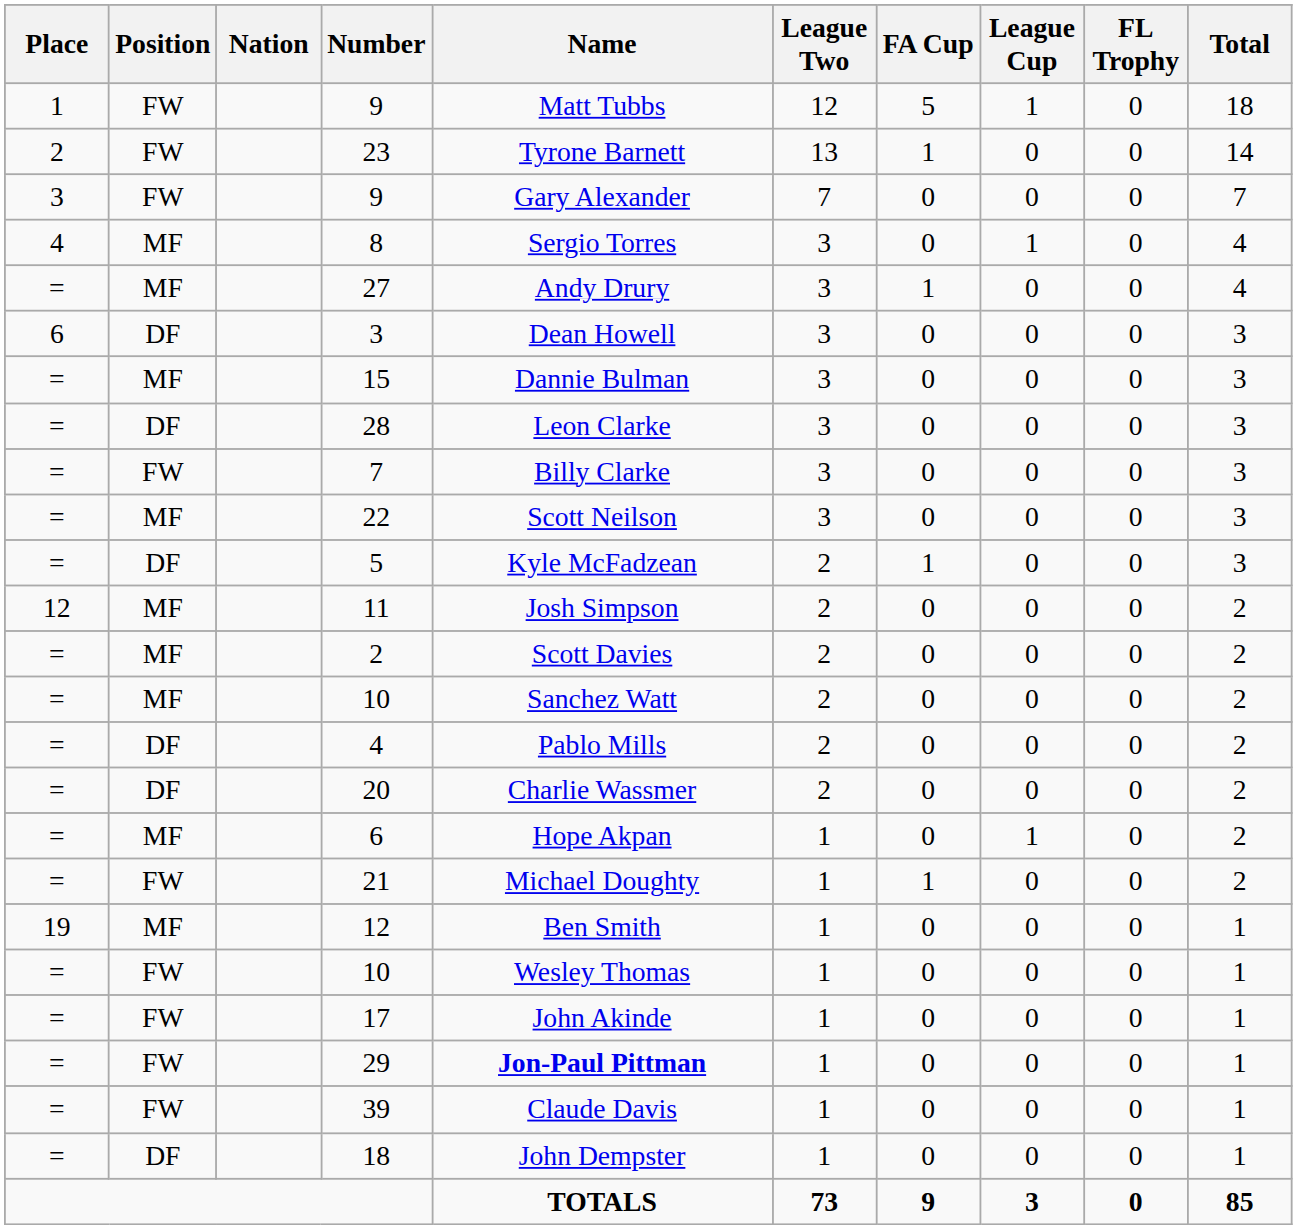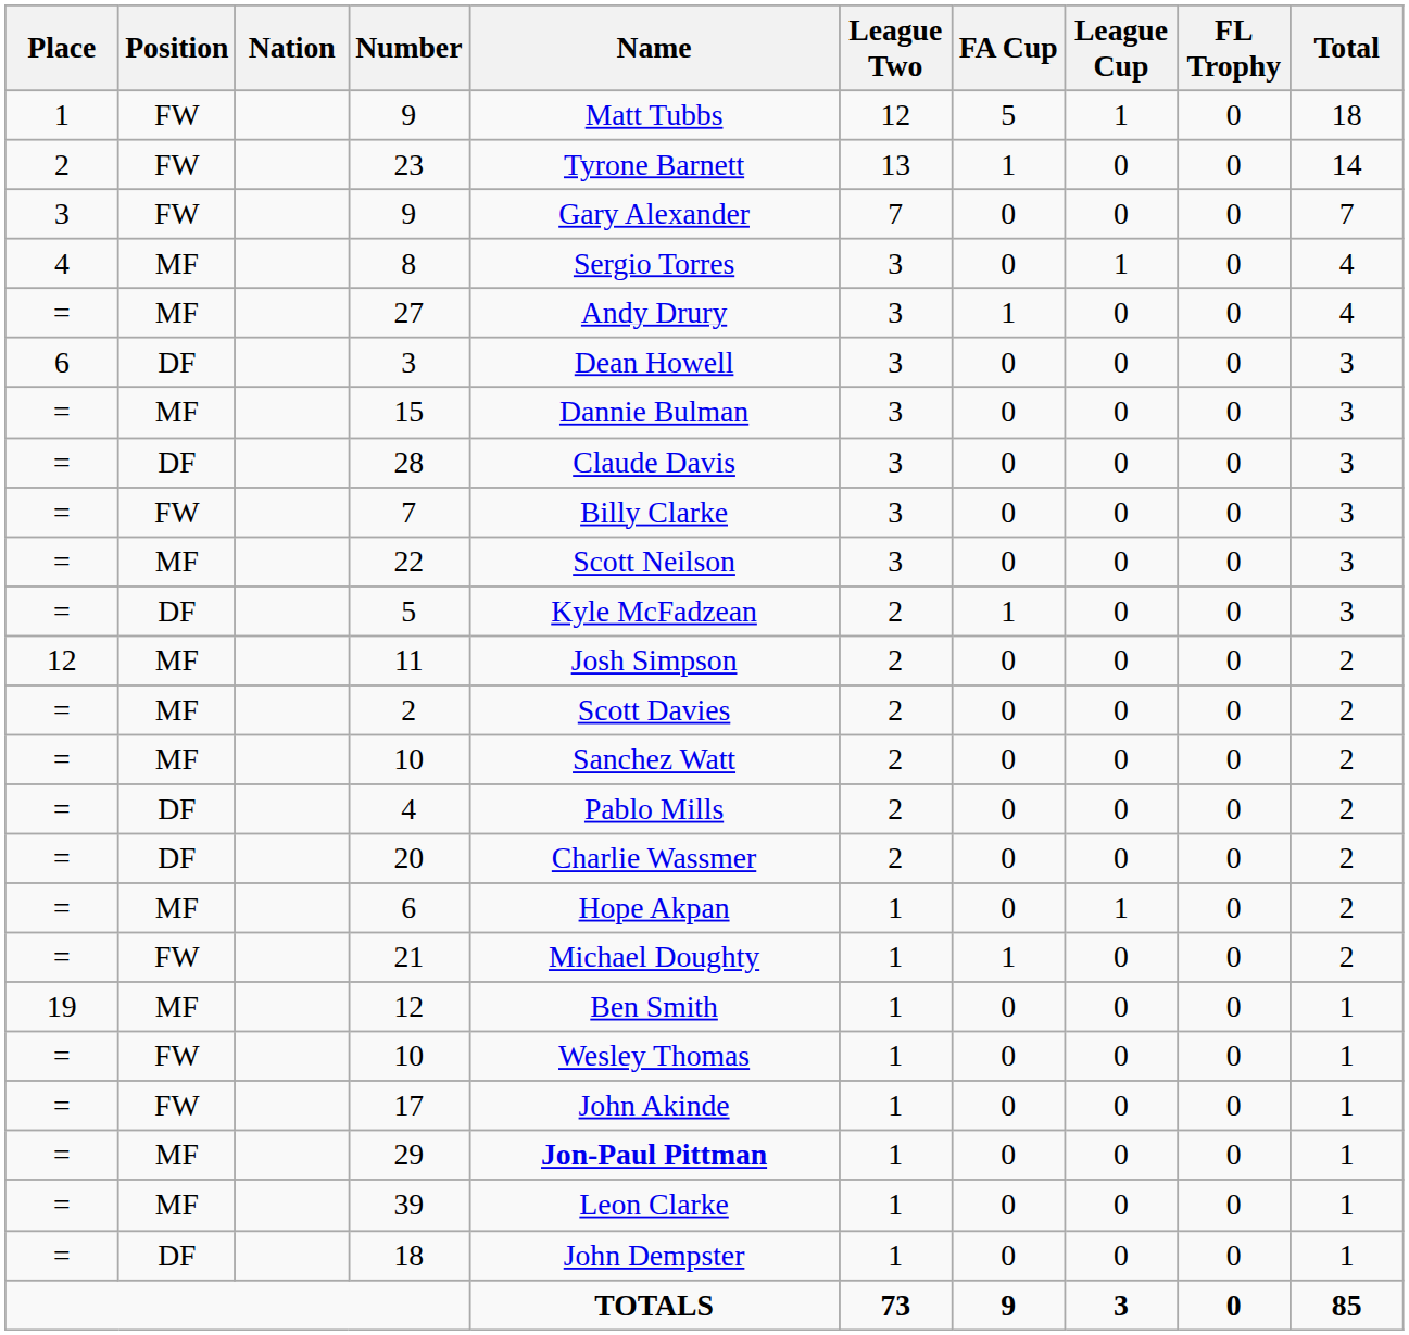 <table class="wikitable" style="font-size: 95%; text-align: center;">
 <tr>
 <th width=50>Place</th>
 <th width=50>Position</th>
 <th width=50>Nation</th>
 <th width=50>Number</th>
 <th width=180>Name</th>
 <th width=50>League Two</th>
 <th width=50>FA Cup</th>
 <th width=50>League Cup</th>
 <th width=50>FL Trophy</th>
 <th width=50>Total</th>
 </tr>
 <tr>
 <td>1</td>
 <td>FW</td>
 <td></td>
 <td>9</td>
 <td><a href='#'>Matt Tubbs</a></td>
 <td>12</td>
 <td>5</td>
 <td>1</td>
 <td>0</td>
 <td>18</td>
 </tr>
 <tr>
 <td>2</td>
 <td>FW</td>
 <td></td>
 <td>23</td>
 <td><a href='#'>Tyrone Barnett</a></td>
 <td>13</td>
 <td>1</td>
 <td>0</td>
 <td>0</td>
 <td>14</td>
 </tr>
 <tr>
 <td>3</td>
 <td>FW</td>
 <td></td>
 <td>9</td>
 <td><a href='#'>Gary Alexander</a></td>
 <td>7</td>
 <td>0</td>
 <td>0</td>
 <td>0</td>
 <td>7</td>
 </tr>
 <tr>
 <td>4</td>
 <td>MF</td>
 <td></td>
 <td>8</td>
 <td><a href='#'>Sergio Torres</a></td>
 <td>3</td>
 <td>0</td>
 <td>1</td>
 <td>0</td>
 <td>4</td>
 </tr>
 <tr>
 <td>=</td>
 <td>MF</td>
 <td></td>
 <td>27</td>
 <td><a href='#'>Andy Drury</a></td>
 <td>3</td>
 <td>1</td>
 <td>0</td>
 <td>0</td>
 <td>4</td>
 </tr>
 <tr>
 <td>6</td>
 <td>DF</td>
 <td></td>
 <td>3</td>
 <td><a href='#'>Dean Howell</a></td>
 <td>3</td>
 <td>0</td>
 <td>0</td>
 <td>0</td>
 <td>3</td>
 </tr>
 <tr>
 <td>=</td>
 <td>MF</td>
 <td></td>
 <td>15</td>
 <td><a href='#'>Dannie Bulman</a></td>
 <td>3</td>
 <td>0</td>
 <td>0</td>
 <td>0</td>
 <td>3</td>
 </tr>
 <tr>
 <td>=</td>
 <td>DF</td>
 <td></td>
 <td>28</td>
-<td><a href='#'>Leon Clarke</a></td>
+<td><a href='#'>Claude Davis</a></td>
 <td>3</td>
 <td>0</td>
 <td>0</td>
 <td>0</td>
 <td>3</td>
 </tr>
 <tr>
 <td>=</td>
 <td>FW</td>
 <td></td>
 <td>7</td>
 <td><a href='#'>Billy Clarke</a></td>
 <td>3</td>
 <td>0</td>
 <td>0</td>
 <td>0</td>
 <td>3</td>
 </tr>
 <tr>
 <td>=</td>
 <td>MF</td>
 <td></td>
 <td>22</td>
 <td><a href='#'>Scott Neilson</a></td>
 <td>3</td>
 <td>0</td>
 <td>0</td>
 <td>0</td>
 <td>3</td>
 </tr>
 <tr>
 <td>=</td>
 <td>DF</td>
 <td></td>
 <td>5</td>
 <td><a href='#'>Kyle McFadzean</a></td>
 <td>2</td>
 <td>1</td>
 <td>0</td>
 <td>0</td>
 <td>3</td>
 </tr>
 <tr>
 <td>12</td>
 <td>MF</td>
 <td></td>
 <td>11</td>
 <td><a href='#'>Josh Simpson</a></td>
 <td>2</td>
 <td>0</td>
 <td>0</td>
 <td>0</td>
 <td>2</td>
 </tr>
 <tr>
 <td>=</td>
 <td>MF</td>
 <td></td>
 <td>2</td>
 <td><a href='#'>Scott Davies</a></td>
 <td>2</td>
 <td>0</td>
 <td>0</td>
 <td>0</td>
 <td>2</td>
 </tr>
 <tr>
 <td>=</td>
 <td>MF</td>
 <td></td>
 <td>10</td>
 <td><a href='#'>Sanchez Watt</a></td>
 <td>2</td>
 <td>0</td>
 <td>0</td>
 <td>0</td>
 <td>2</td>
 </tr>
 <tr>
 <td>=</td>
 <td>DF</td>
 <td></td>
 <td>4</td>
 <td><a href='#'>Pablo Mills</a></td>
 <td>2</td>
 <td>0</td>
 <td>0</td>
 <td>0</td>
 <td>2</td>
 </tr>
 <tr>
 <td>=</td>
 <td>DF</td>
 <td></td>
 <td>20</td>
 <td><a href='#'>Charlie Wassmer</a></td>
 <td>2</td>
 <td>0</td>
 <td>0</td>
 <td>0</td>
 <td>2</td>
 </tr>
 <tr>
 <td>=</td>
 <td>MF</td>
 <td></td>
 <td>6</td>
 <td><a href='#'>Hope Akpan</a></td>
 <td>1</td>
 <td>0</td>
 <td>1</td>
 <td>0</td>
 <td>2</td>
 </tr>
 <tr>
 <td>=</td>
 <td>FW</td>
 <td></td>
 <td>21</td>
 <td><a href='#'>Michael Doughty</a></td>
 <td>1</td>
 <td>1</td>
 <td>0</td>
 <td>0</td>
 <td>2</td>
 </tr>
 <tr>
 <td>19</td>
 <td>MF</td>
 <td></td>
 <td>12</td>
 <td><a href='#'>Ben Smith</a></td>
 <td>1</td>
 <td>0</td>
 <td>0</td>
 <td>0</td>
 <td>1</td>
 </tr>
 <tr>
 <td>=</td>
 <td>FW</td>
 <td></td>
 <td>10</td>
 <td><a href='#'>Wesley Thomas</a></td>
 <td>1</td>
 <td>0</td>
 <td>0</td>
 <td>0</td>
 <td>1</td>
 </tr>
 <tr>
 <td>=</td>
 <td>FW</td>
 <td></td>
 <td>17</td>
 <td><a href='#'>John Akinde</a></td>
 <td>1</td>
 <td>0</td>
 <td>0</td>
 <td>0</td>
 <td>1</td>
 </tr>
 <tr>
 <td>=</td>
-<td>FW</td>
+<td>MF</td>
 <td></td>
 <td>29</td>
 <td><strong><a href='#'>Jon-Paul Pittman</a></strong></td>
 <td>1</td>
 <td>0</td>
 <td>0</td>
 <td>0</td>
 <td>1</td>
 </tr>
 <tr>
 <td>=</td>
-<td>FW</td>
+<td>MF</td>
 <td></td>
 <td>39</td>
-<td><a href='#'>Claude Davis</a></td>
+<td><a href='#'>Leon Clarke</a></td>
 <td>1</td>
 <td>0</td>
 <td>0</td>
 <td>0</td>
 <td>1</td>
 </tr>
 <tr>
 <td>=</td>
 <td>DF</td>
 <td></td>
 <td>18</td>
 <td><a href='#'>John Dempster</a></td>
 <td>1</td>
 <td>0</td>
 <td>0</td>
 <td>0</td>
 <td>1</td>
 </tr>
 <tr>
 <td colspan="4"></td>
 <td><strong>TOTALS</strong></td>
 <td><strong>73</strong></td>
 <td><strong>9</strong></td>
 <td><strong>3</strong></td>
 <td><strong>0</strong></td>
 <td><strong>85</strong></td>
 </tr>
 </table>
